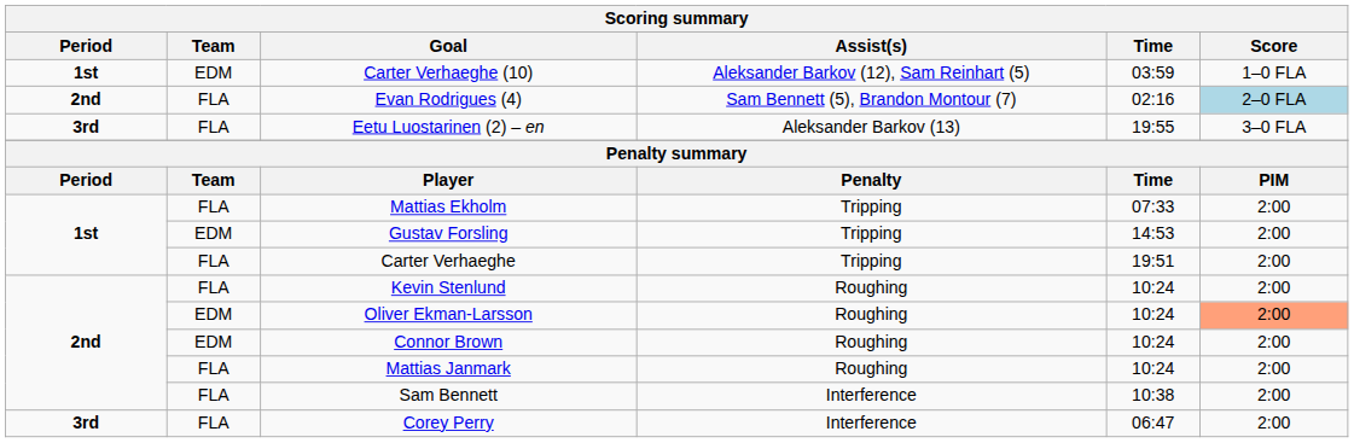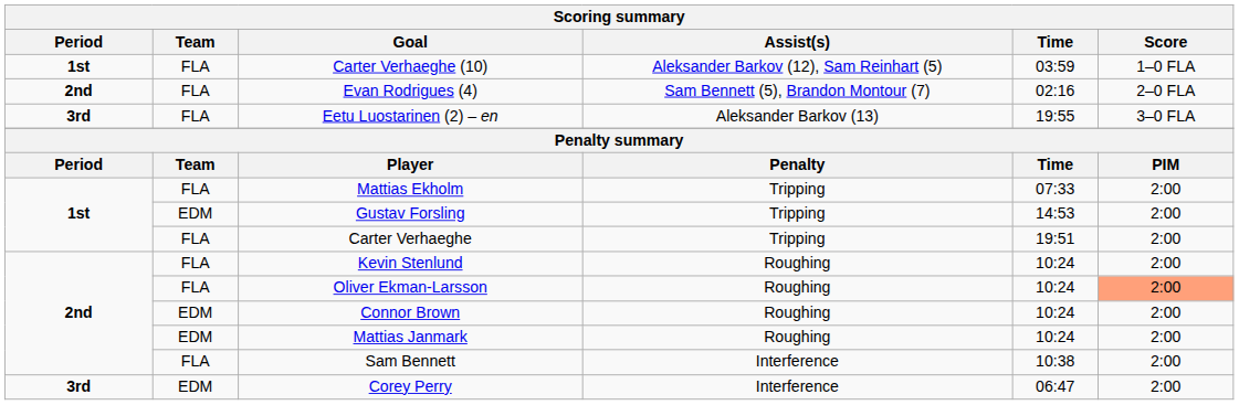 <table style="width:100%;" class="wikitable">
 <tr>
 <th colspan="6">Scoring summary</th>
 </tr>
 <tr>
 <th style="width:12%;">Period</th>
 <th style="width:7%;">Team</th>
 <th style="width:28%;">Goal</th>
 <th style="width:35%;">Assist(s)</th>
 <th style="width:7%;">Time</th>
 <th style="width:11%;">Score</th>
 </tr>
 <tr style="text-align:center;">
 <td rowspan="1"><strong>1st</strong></td>
-<td>EDM</td>
+<td>FLA</td>
 <td><a href='#'>Carter Verhaeghe</a> (10)</td>
 <td><a href='#'>Aleksander Barkov</a> (12), <a href='#'>Sam Reinhart</a> (5)</td>
 <td>03:59</td>
 <td>1–0 FLA</td>
 </tr>
 <tr style="text-align:center;">
 <td rowspan="1"><strong>2nd</strong></td>
 <td>FLA</td>
 <td><a href='#'>Evan Rodrigues</a> (4)</td>
 <td><a href='#'>Sam Bennett</a> (5), <a href='#'>Brandon Montour</a> (7)</td>
 <td>02:16</td>
-<td style="background: lightblue;">2–0 FLA</td>
+<td>2–0 FLA</td>
 </tr>
 <tr style="text-align:center;">
 <td rowspan="1"><strong>3rd</strong></td>
 <td>FLA</td>
 <td><a href='#'>Eetu Luostarinen</a> (2) – <em>en</em></td>
 <td>Aleksander Barkov (13)</td>
 <td>19:55</td>
 <td>3–0 FLA</td>
 </tr>
 <tr style="text-align:center;">
 </tr>
 <tr>
 <th colspan="6">Penalty summary</th>
 </tr>
 <tr>
 <th style="width:12%;">Period</th>
 <th style="width:7%;">Team</th>
 <th style="width:28%;">Player</th>
 <th style="width:35%;">Penalty</th>
 <th style="width:7%;">Time</th>
 <th style="width:11%;">PIM</th>
 </tr>
 <tr style="text-align:center;">
 <td rowspan="3"><strong>1st</strong></td>
 <td>FLA</td>
 <td><a href='#'>Mattias Ekholm</a></td>
 <td>Tripping</td>
 <td>07:33</td>
 <td>2:00</td>
 </tr>
 <tr style="text-align:center;">
 <td>EDM</td>
 <td><a href='#'>Gustav Forsling</a></td>
 <td>Tripping</td>
 <td>14:53</td>
 <td>2:00</td>
 </tr>
 <tr style="text-align:center;">
 <td>FLA</td>
 <td>Carter Verhaeghe</td>
 <td>Tripping</td>
 <td>19:51</td>
 <td>2:00</td>
 </tr>
 <tr style="text-align:center;">
 <td rowspan="5"><strong>2nd</strong></td>
 <td>FLA</td>
 <td><a href='#'>Kevin Stenlund</a></td>
 <td>Roughing</td>
 <td>10:24</td>
 <td>2:00</td>
 </tr>
 <tr style="text-align:center;">
-<td>EDM</td>
+<td>FLA</td>
 <td><a href='#'>Oliver Ekman-Larsson</a></td>
 <td>Roughing</td>
 <td>10:24</td>
 <td style="background: lightsalmon;">2:00</td>
 </tr>
 <tr style="text-align:center;">
 <td>EDM</td>
 <td><a href='#'>Connor Brown</a></td>
 <td>Roughing</td>
 <td>10:24</td>
 <td>2:00</td>
 </tr>
 <tr style="text-align:center;">
-<td>FLA</td>
+<td>EDM</td>
 <td><a href='#'>Mattias Janmark</a></td>
 <td>Roughing</td>
 <td>10:24</td>
 <td>2:00</td>
 </tr>
 <tr style="text-align:center;">
 <td>FLA</td>
 <td>Sam Bennett</td>
 <td>Interference</td>
 <td>10:38</td>
 <td>2:00</td>
 </tr>
 <tr style="text-align:center;">
 <td rowspan="1"><strong>3rd</strong></td>
-<td>FLA</td>
+<td>EDM</td>
 <td><a href='#'>Corey Perry</a></td>
 <td>Interference</td>
 <td>06:47</td>
 <td>2:00</td>
 </tr>
 </table>
